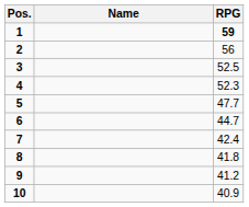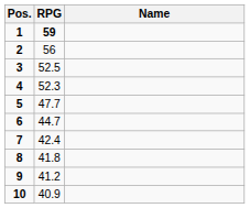 <table class="wikitable" style="text-align:center; font-size:90%;">
 <tr>
 <th width=30px>Pos.</th>
+<th width=20px>RPG</th>
 <th width=220px>Name</th>
-<th width=20px>RPG</th>
 </tr>
 <tr>
 <td><strong>1</strong></td>
+<td><strong>59</strong></td>
 <td align=left><strong></strong></td>
-<td><strong>59</strong></td>
 </tr>
 <tr>
 <td><strong>2</strong></td>
+<td>56</td>
 <td align=left></td>
-<td>56</td>
 </tr>
 <tr>
 <td><strong>3</strong></td>
+<td>52.5</td>
 <td align=left></td>
-<td>52.5</td>
 </tr>
 <tr>
 <td><strong>4</strong></td>
+<td>52.3</td>
 <td align=left></td>
-<td>52.3</td>
 </tr>
 <tr>
 <td><strong>5</strong></td>
+<td>47.7</td>
 <td align=left></td>
-<td>47.7</td>
 </tr>
 <tr>
 <td><strong>6</strong></td>
+<td>44.7</td>
 <td align=left></td>
-<td>44.7</td>
 </tr>
 <tr>
 <td><strong>7</strong></td>
+<td>42.4</td>
 <td align=left></td>
-<td>42.4</td>
 </tr>
 <tr>
 <td><strong>8</strong></td>
+<td>41.8</td>
 <td align=left></td>
-<td>41.8</td>
 </tr>
 <tr>
 <td><strong>9</strong></td>
+<td>41.2</td>
 <td align=left></td>
-<td>41.2</td>
 </tr>
 <tr>
 <td><strong>10</strong></td>
+<td>40.9</td>
 <td align=left></td>
-<td>40.9</td>
 </tr>
 </table>
